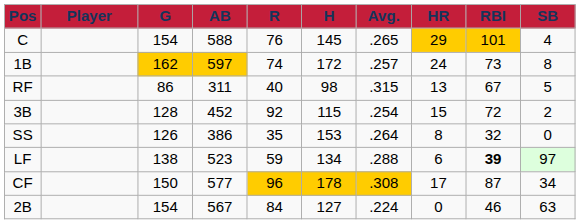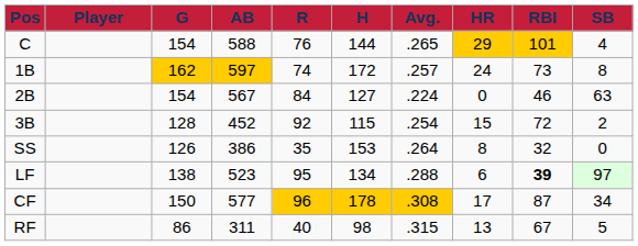 <table class="wikitable sortable">
 <tr>
 <th style="background:#C41E3A;color:#14345B;" width="5%">Pos</th>
 <th style="background:#C41E3A;color:#14345B;" width="16%">Player</th>
 <th style="background:#C41E3A;color:#14345B;" width="9%">G</th>
 <th style="background:#C41E3A;color:#14345B;" width="9%">AB</th>
 <th style="background:#C41E3A;color:#14345B;" width="9%">R</th>
 <th style="background:#C41E3A;color:#14345B;" width="9%">H</th>
 <th style="background:#C41E3A;color:#14345B;" width="9%">Avg.</th>
 <th style="background:#C41E3A;color:#14345B;" width="9%">HR</th>
 <th style="background:#C41E3A;color:#14345B;" width="9%">RBI</th>
 <th style="background:#C41E3A;color:#14345B;" width="9%">SB</th>
 </tr>
 <tr align="center">
 <td>C</td>
 <td></td>
 <td>154</td>
 <td>588</td>
 <td>76</td>
-<td>145</td>
+<td>144</td>
 <td>.265</td>
 <td bgcolor="#FFCC00">29</td>
 <td bgcolor="#FFCC00">101</td>
 <td>4</td>
 </tr>
 <tr align="center">
 <td>1B</td>
 <td></td>
 <td bgcolor="#FFCC00">162</td>
 <td bgcolor="#FFCC00">597</td>
 <td>74</td>
 <td>172</td>
 <td>.257</td>
 <td>24</td>
 <td>73</td>
 <td>8</td>
 </tr>
 <tr align="center">
-<td>RF</td>
+<td>2B</td>
 <td></td>
-<td>86</td>
-<td>311</td>
-<td>40</td>
-<td>98</td>
-<td>.315</td>
-<td>13</td>
-<td>67</td>
-<td>5</td>
+<td>154</td>
+<td>567</td>
+<td>84</td>
+<td>127</td>
+<td>.224</td>
+<td>0</td>
+<td>46</td>
+<td>63</td>
 </tr>
 <tr align="center">
 <td>3B</td>
 <td></td>
 <td>128</td>
 <td>452</td>
 <td>92</td>
 <td>115</td>
 <td>.254</td>
 <td>15</td>
 <td>72</td>
 <td>2</td>
 </tr>
 <tr align="center">
 <td>SS</td>
 <td></td>
 <td>126</td>
 <td>386</td>
 <td>35</td>
 <td>153</td>
 <td>.264</td>
 <td>8</td>
 <td>32</td>
 <td>0</td>
 </tr>
 <tr align="center">
 <td>LF</td>
 <td></td>
 <td>138</td>
 <td>523</td>
-<td>59</td>
+<td>95</td>
 <td>134</td>
 <td>.288</td>
 <td>6</td>
 <td><strong>39</strong></td>
 <td bgcolor="#DDFFDD">97</td>
 </tr>
 <tr align="center">
 <td>CF</td>
 <td></td>
 <td>150</td>
 <td>577</td>
 <td bgcolor="#FFCC00">96</td>
 <td bgcolor="#FFCC00">178</td>
 <td bgcolor="#FFCC00">.308</td>
 <td>17</td>
 <td>87</td>
 <td>34</td>
 </tr>
 <tr align="center">
-<td>2B</td>
+<td>RF</td>
 <td></td>
-<td>154</td>
-<td>567</td>
-<td>84</td>
-<td>127</td>
-<td>.224</td>
-<td>0</td>
-<td>46</td>
-<td>63</td>
+<td>86</td>
+<td>311</td>
+<td>40</td>
+<td>98</td>
+<td>.315</td>
+<td>13</td>
+<td>67</td>
+<td>5</td>
 </tr>
 </table>
